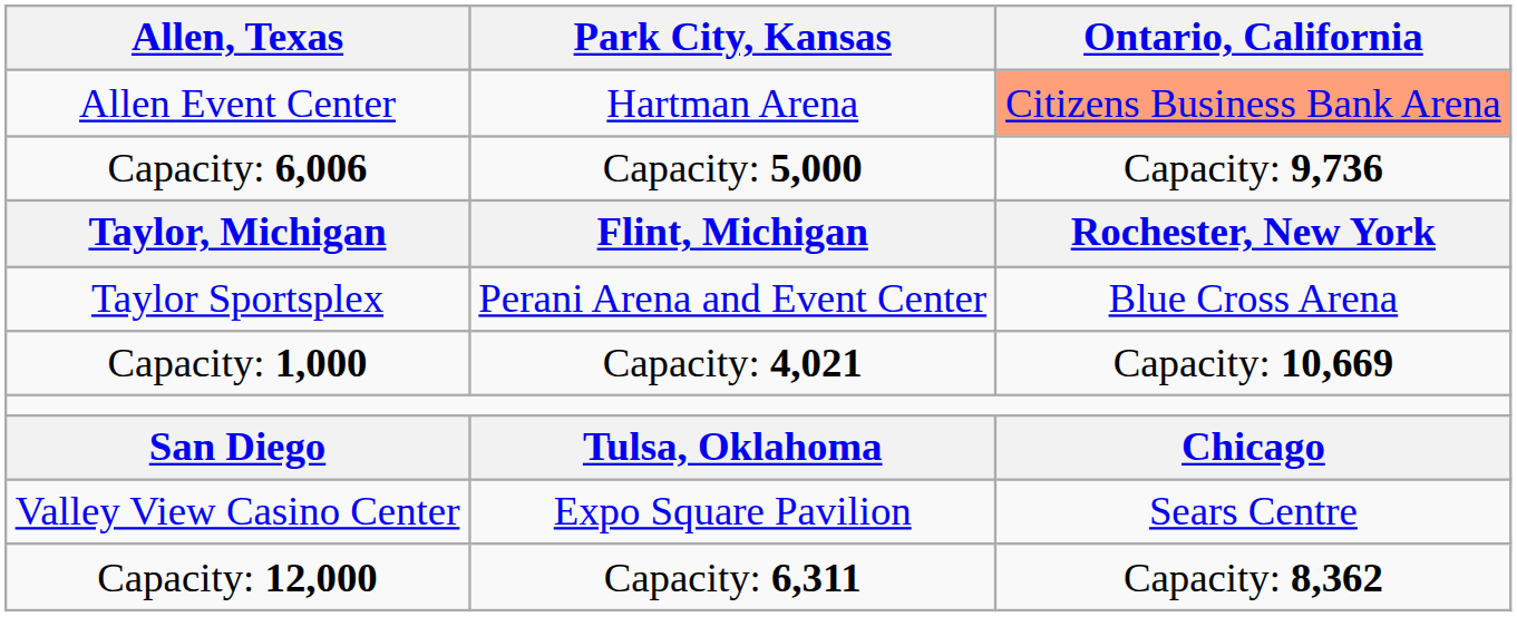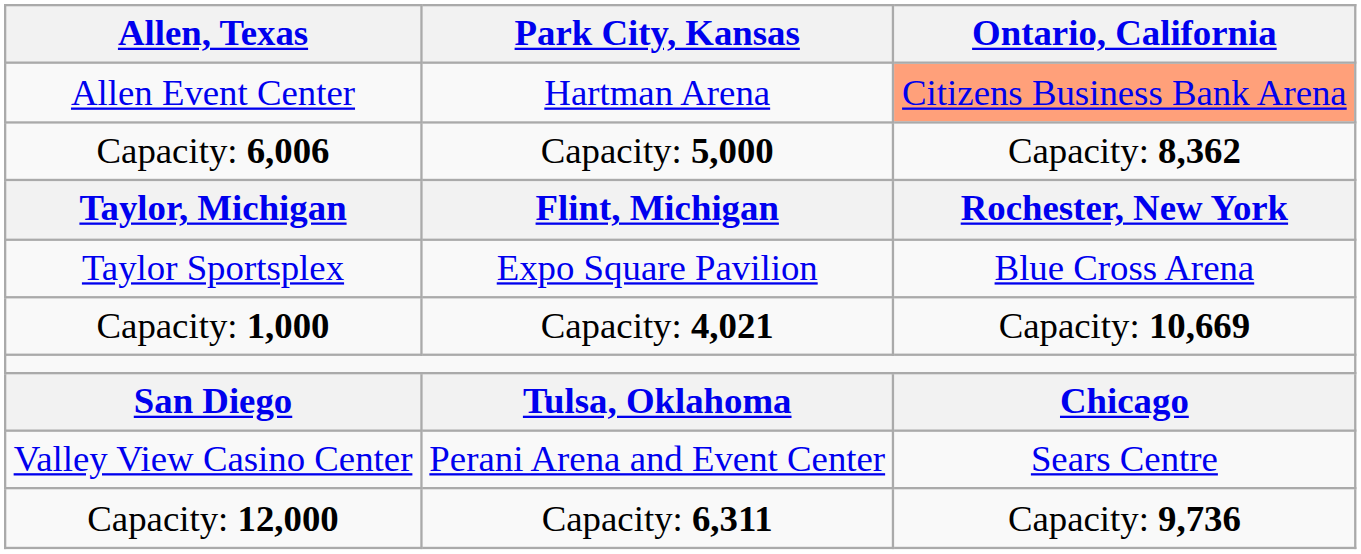 <table class="wikitable" style="text-align:center">
 <tr>
 <th><a href='#'>Allen, Texas</a></th>
 <th><a href='#'>Park City, Kansas</a></th>
 <th><a href='#'>Ontario, California</a></th>
 </tr>
 <tr>
 <td><a href='#'>Allen Event Center</a></td>
 <td><a href='#'>Hartman Arena</a></td>
 <td style="background: lightsalmon;"><a href='#'>Citizens Business Bank Arena</a></td>
 </tr>
 <tr>
 <td>Capacity: <strong>6,006</strong></td>
 <td>Capacity: <strong>5,000</strong></td>
-<td>Capacity: <strong>9,736</strong></td>
+<td>Capacity: <strong>8,362</strong></td>
 </tr>
 <tr>
 <th><a href='#'>Taylor, Michigan</a></th>
 <th><a href='#'>Flint, Michigan</a></th>
 <th><a href='#'>Rochester, New York</a></th>
 </tr>
 <tr>
 <td><a href='#'>Taylor Sportsplex</a></td>
-<td><a href='#'>Perani Arena and Event Center</a></td>
+<td><a href='#'>Expo Square Pavilion</a></td>
 <td><a href='#'>Blue Cross Arena</a></td>
 </tr>
 <tr>
 <td>Capacity: <strong>1,000</strong></td>
 <td>Capacity: <strong>4,021</strong></td>
 <td>Capacity: <strong>10,669</strong></td>
 </tr>
 <tr>
 <td colspan="3"></td>
 </tr>
 <tr>
 <th><a href='#'>San Diego</a></th>
 <th><a href='#'>Tulsa, Oklahoma</a></th>
 <th><a href='#'>Chicago</a></th>
 </tr>
 <tr>
 <td><a href='#'>Valley View Casino Center</a></td>
-<td><a href='#'>Expo Square Pavilion</a></td>
+<td><a href='#'>Perani Arena and Event Center</a></td>
 <td><a href='#'>Sears Centre</a></td>
 </tr>
 <tr>
 <td>Capacity: <strong>12,000</strong></td>
 <td>Capacity: <strong>6,311</strong></td>
-<td>Capacity: <strong>8,362</strong></td>
+<td>Capacity: <strong>9,736</strong></td>
 </tr>
 </table>
